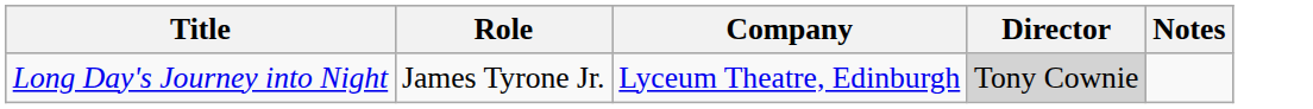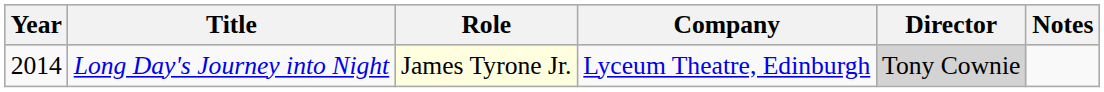 <table class="wikitable">
 <tr>
+<th scope="col">Year</th>
 <th scope="col">Title</th>
 <th scope="col">Role</th>
 <th scope="col">Company</th>
 <th scope="col">Director</th>
 <th scope="col">Notes</th>
 </tr>
 <tr>
+<td>2014</td>
 <td><em><a href='#'>Long Day's Journey into Night</a></em></td>
-<td>James Tyrone Jr.</td>
+<td style="background: lightyellow;">James Tyrone Jr.</td>
 <td><a href='#'>Lyceum Theatre, Edinburgh</a></td>
 <td style="background: lightgrey;">Tony Cownie</td>
 <td></td>
 </tr>
 </table>
